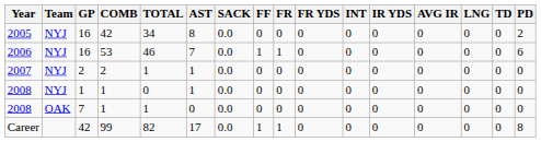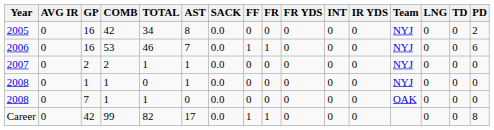 <table class="wikitable">
 <tr>
 <th>Year</th>
-<th>Team</th>
+<th>AVG IR</th>
 <th>GP</th>
 <th>COMB</th>
 <th>TOTAL</th>
 <th>AST</th>
 <th>SACK</th>
 <th>FF</th>
 <th>FR</th>
 <th>FR YDS</th>
 <th>INT</th>
 <th>IR YDS</th>
-<th>AVG IR</th>
+<th>Team</th>
 <th>LNG</th>
 <th>TD</th>
 <th>PD</th>
 </tr>
 <tr>
 <td><a href='#'>2005</a></td>
-<td><a href='#'>NYJ</a></td>
+<td>0</td>
 <td>16</td>
 <td>42</td>
 <td>34</td>
 <td>8</td>
 <td>0.0</td>
 <td>0</td>
 <td>0</td>
 <td>0</td>
 <td>0</td>
 <td>0</td>
-<td>0</td>
+<td><a href='#'>NYJ</a></td>
 <td>0</td>
 <td>0</td>
 <td>2</td>
 </tr>
 <tr>
 <td><a href='#'>2006</a></td>
-<td><a href='#'>NYJ</a></td>
+<td>0</td>
 <td>16</td>
 <td>53</td>
 <td>46</td>
 <td>7</td>
 <td>0.0</td>
 <td>1</td>
 <td>1</td>
 <td>0</td>
 <td>0</td>
 <td>0</td>
-<td>0</td>
+<td><a href='#'>NYJ</a></td>
 <td>0</td>
 <td>0</td>
 <td>6</td>
 </tr>
 <tr>
 <td><a href='#'>2007</a></td>
-<td><a href='#'>NYJ</a></td>
+<td>0</td>
 <td>2</td>
 <td>2</td>
 <td>1</td>
 <td>1</td>
 <td>0.0</td>
 <td>0</td>
 <td>0</td>
 <td>0</td>
 <td>0</td>
 <td>0</td>
-<td>0</td>
+<td><a href='#'>NYJ</a></td>
 <td>0</td>
 <td>0</td>
 <td>0</td>
 </tr>
 <tr>
 <td><a href='#'>2008</a></td>
-<td><a href='#'>NYJ</a></td>
+<td>0</td>
 <td>1</td>
 <td>1</td>
 <td>0</td>
 <td>1</td>
 <td>0.0</td>
 <td>0</td>
 <td>0</td>
 <td>0</td>
 <td>0</td>
 <td>0</td>
-<td>0</td>
+<td><a href='#'>NYJ</a></td>
 <td>0</td>
 <td>0</td>
 <td>0</td>
 </tr>
 <tr>
 <td><a href='#'>2008</a></td>
-<td><a href='#'>OAK</a></td>
+<td>0</td>
 <td>7</td>
 <td>1</td>
 <td>1</td>
 <td>0</td>
 <td>0.0</td>
 <td>0</td>
 <td>0</td>
 <td>0</td>
 <td>0</td>
 <td>0</td>
-<td>0</td>
+<td><a href='#'>OAK</a></td>
 <td>0</td>
 <td>0</td>
 <td>0</td>
 </tr>
 <tr>
 <td>Career</td>
-<td></td>
+<td>0</td>
 <td>42</td>
 <td>99</td>
 <td>82</td>
 <td>17</td>
 <td>0.0</td>
 <td>1</td>
 <td>1</td>
 <td>0</td>
 <td>0</td>
 <td>0</td>
-<td>0</td>
+<td></td>
 <td>0</td>
 <td>0</td>
 <td>8</td>
 </tr>
 </table>
